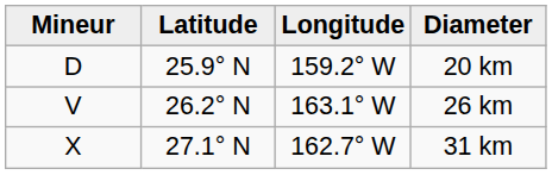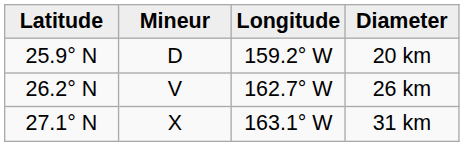 <table class="wikitable">
 <tr>
+<th width="25%" style="background:#eeeeee;">Latitude</th>
 <th width="25%" style="background:#eeeeee;">Mineur</th>
-<th width="25%" style="background:#eeeeee;">Latitude</th>
 <th width="25%" style="background:#eeeeee;">Longitude</th>
 <th width="25%" style="background:#eeeeee;">Diameter</th>
 </tr>
 <tr>
+<td align="center">25.9° N</td>
 <td align="center">D</td>
-<td align="center">25.9° N</td>
 <td align="center">159.2° W</td>
 <td align="center">20 km</td>
 </tr>
 <tr>
+<td align="center">26.2° N</td>
 <td align="center">V</td>
-<td align="center">26.2° N</td>
-<td align="center">163.1° W</td>
+<td align="center">162.7° W</td>
 <td align="center">26 km</td>
 </tr>
 <tr>
+<td align="center">27.1° N</td>
 <td align="center">X</td>
-<td align="center">27.1° N</td>
-<td align="center">162.7° W</td>
+<td align="center">163.1° W</td>
 <td align="center">31 km</td>
 </tr>
 </table>
